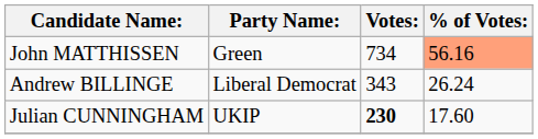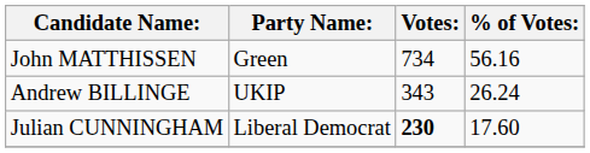 <table class="wikitable">
 <tr>
 <th>Candidate Name:</th>
 <th>Party Name:</th>
 <th>Votes:</th>
 <th>% of Votes:</th>
 </tr>
 <tr>
 <td>John MATTHISSEN</td>
 <td>Green</td>
 <td>734</td>
-<td style="background: lightsalmon;">56.16</td>
+<td>56.16</td>
 </tr>
 <tr>
 <td>Andrew BILLINGE</td>
-<td>Liberal Democrat</td>
+<td>UKIP</td>
 <td>343</td>
 <td>26.24</td>
 </tr>
 <tr>
 <td>Julian CUNNINGHAM</td>
-<td>UKIP</td>
+<td>Liberal Democrat</td>
 <td><strong>230</strong></td>
 <td>17.60</td>
 </tr>
 <tr>
 </tr>
 </table>
